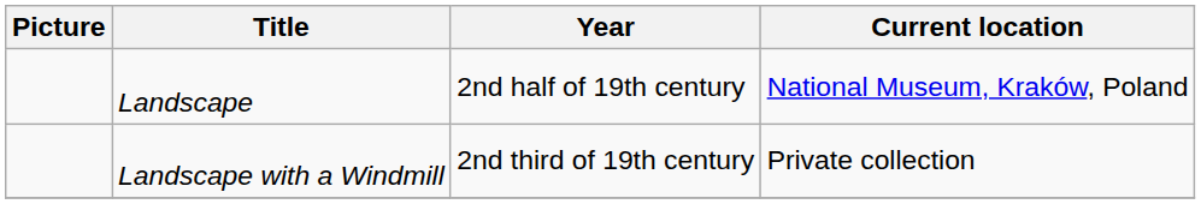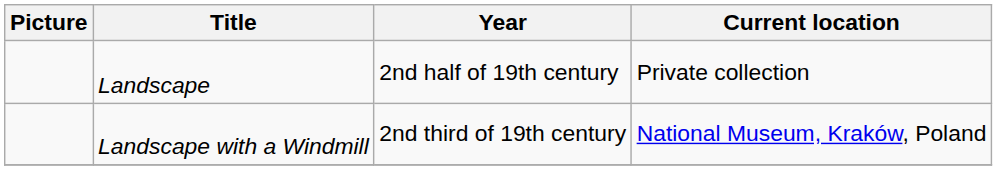 <table class="wikitable sortable">
 <tr>
 <th class=unsortable>Picture</th>
 <th>Title</th>
 <th>Year</th>
 <th>Current location</th>
 </tr>
 <tr>
 <td></td>
 <td><br><em>Landscape</em></td>
 <td>2nd half of 19th century</td>
-<td><a href='#'>National Museum, Kraków</a>, Poland</td>
+<td>Private collection</td>
 </tr>
 <tr>
 <td></td>
 <td><br><em>Landscape with a Windmill</em></td>
 <td>2nd third of 19th century</td>
-<td>Private collection</td>
+<td><a href='#'>National Museum, Kraków</a>, Poland</td>
 </tr>
 <tr>
 </tr>
 </table>
